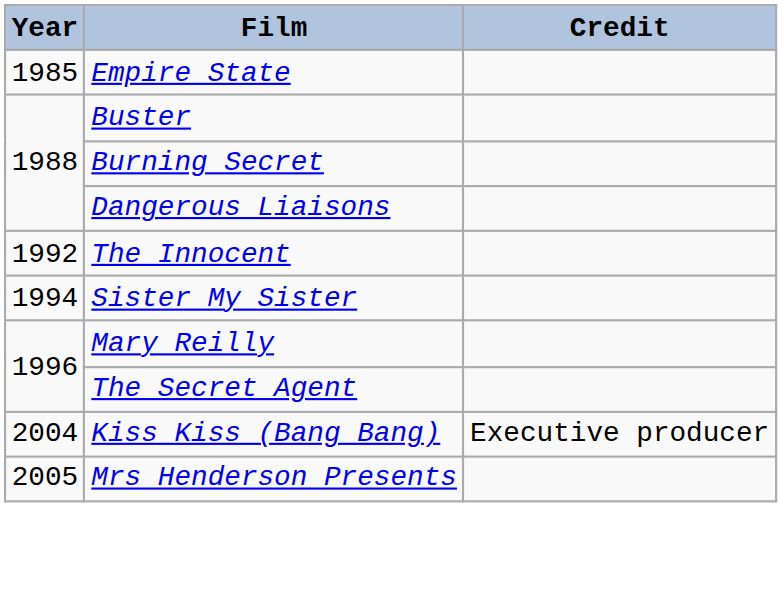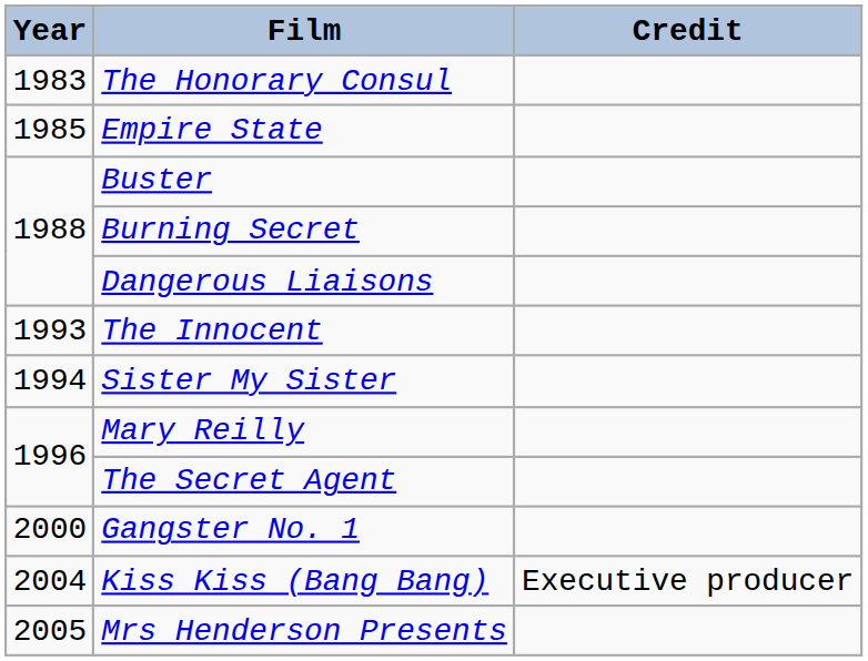 <table class="wikitable" style="font-size:100%;">
 <tr>
 <th style="background:#B0C4DE;">Year</th>
 <th style="background:#B0C4DE;">Film</th>
 <th style="background:#B0C4DE;">Credit</th>
+</tr>
+<tr>
+<td>1983</td>
+<td><em><a href='#'>The Honorary Consul</a></em></td>
+<td></td>
 </tr>
 <tr>
 <td>1985</td>
 <td><em><a href='#'>Empire State</a></em></td>
 <td></td>
 </tr>
 <tr>
 <td rowspan=3>1988</td>
 <td><em><a href='#'>Buster</a></em></td>
 <td></td>
 </tr>
 <tr>
 <td><em><a href='#'>Burning Secret</a></em></td>
 <td></td>
 </tr>
 <tr>
 <td><em><a href='#'>Dangerous Liaisons</a></em></td>
 <td></td>
 </tr>
 <tr>
-<td>1992</td>
+<td>1993</td>
 <td><em><a href='#'>The Innocent</a></em></td>
 <td></td>
 </tr>
 <tr>
 <td>1994</td>
 <td><em><a href='#'>Sister My Sister</a></em></td>
 <td></td>
 </tr>
 <tr>
 <td rowspan=2>1996</td>
 <td><em><a href='#'>Mary Reilly</a></em></td>
 <td></td>
 </tr>
 <tr>
 <td><em><a href='#'>The Secret Agent</a></em></td>
 <td></td>
 </tr>
 <tr>
+<td>2000</td>
+<td><em><a href='#'>Gangster No. 1</a></em></td>
+<td></td>
+</tr>
+<tr>
 <td>2004</td>
 <td><em><a href='#'>Kiss Kiss (Bang Bang)</a></em></td>
 <td>Executive producer</td>
 </tr>
 <tr>
 <td>2005</td>
 <td><em><a href='#'>Mrs Henderson Presents</a></em></td>
 <td></td>
 </tr>
 </table>
